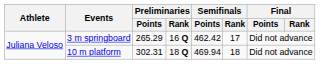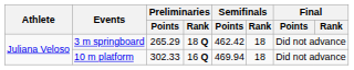 <table class=wikitable style="font-size:90%">
 <tr>
 <th rowspan="2">Athlete</th>
 <th rowspan="2">Events</th>
 <th colspan="2">Preliminaries</th>
 <th colspan="2">Semifinals</th>
 <th colspan="2">Final</th>
 </tr>
 <tr style="font-size:95%">
 <th>Points</th>
 <th>Rank</th>
 <th>Points</th>
 <th>Rank</th>
 <th>Points</th>
 <th>Rank</th>
 </tr>
 <tr align=center>
 <td align=left rowspan=2><a href='#'>Juliana Veloso</a></td>
 <td align=left><a href='#'>3 m springboard</a></td>
 <td>265.29</td>
-<td>16 <strong>Q</strong></td>
+<td>18 <strong>Q</strong></td>
 <td>462.42</td>
-<td>17</td>
+<td>18</td>
 <td colspan=2>Did not advance</td>
 </tr>
 <tr align=center>
 <td align=left><a href='#'>10 m platform</a></td>
-<td>302.31</td>
-<td>18 <strong>Q</strong></td>
+<td>302.33</td>
+<td>16 <strong>Q</strong></td>
 <td>469.94</td>
 <td>18</td>
 <td colspan=2>Did not advance</td>
 </tr>
 </table>
